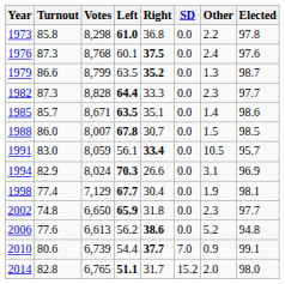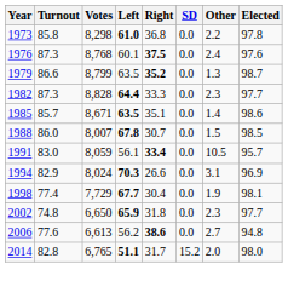 <table class="wikitable sortable" style="font-size: 95%;">
 <tr>
 <th>Year</th>
 <th>Turnout</th>
 <th>Votes</th>
 <th>Left</th>
 <th>Right</th>
 <th><a href='#'>SD</a></th>
 <th>Other</th>
 <th>Elected</th>
 </tr>
 <tr>
 <td><a href='#'>1973</a></td>
 <td>85.8</td>
 <td>8,298</td>
 <td><strong>61.0</strong></td>
 <td>36.8</td>
 <td>0.0</td>
 <td>2.2</td>
 <td>97.8</td>
 </tr>
 <tr>
 <td><a href='#'>1976</a></td>
 <td>87.3</td>
 <td>8,768</td>
 <td>60.1</td>
 <td><strong>37.5</strong></td>
 <td>0.0</td>
 <td>2.4</td>
 <td>97.6</td>
 </tr>
 <tr>
 <td><a href='#'>1979</a></td>
 <td>86.6</td>
 <td>8,799</td>
 <td>63.5</td>
 <td><strong>35.2</strong></td>
 <td>0.0</td>
 <td>1.3</td>
 <td>98.7</td>
 </tr>
 <tr>
 <td><a href='#'>1982</a></td>
 <td>87.3</td>
 <td>8,828</td>
 <td><strong>64.4</strong></td>
 <td>33.3</td>
 <td>0.0</td>
 <td>2.3</td>
 <td>97.7</td>
 </tr>
 <tr>
 <td><a href='#'>1985</a></td>
 <td>85.7</td>
 <td>8,671</td>
 <td><strong>63.5</strong></td>
 <td>35.1</td>
 <td>0.0</td>
 <td>1.4</td>
 <td>98.6</td>
 </tr>
 <tr>
 <td><a href='#'>1988</a></td>
 <td>86.0</td>
 <td>8,007</td>
 <td><strong>67.8</strong></td>
 <td>30.7</td>
 <td>0.0</td>
 <td>1.5</td>
 <td>98.5</td>
 </tr>
 <tr>
 <td><a href='#'>1991</a></td>
 <td>83.0</td>
 <td>8,059</td>
 <td>56.1</td>
 <td><strong>33.4</strong></td>
 <td>0.0</td>
 <td>10.5</td>
 <td>95.7</td>
 </tr>
 <tr>
 <td><a href='#'>1994</a></td>
 <td>82.9</td>
 <td>8,024</td>
 <td><strong>70.3</strong></td>
 <td>26.6</td>
 <td>0.0</td>
 <td>3.1</td>
 <td>96.9</td>
 </tr>
 <tr>
 <td><a href='#'>1998</a></td>
 <td>77.4</td>
-<td>7,129</td>
+<td>7,729</td>
 <td><strong>67.7</strong></td>
 <td>30.4</td>
 <td>0.0</td>
 <td>1.9</td>
 <td>98.1</td>
 </tr>
 <tr>
 <td><a href='#'>2002</a></td>
 <td>74.8</td>
 <td>6,650</td>
 <td><strong>65.9</strong></td>
 <td>31.8</td>
 <td>0.0</td>
 <td>2.3</td>
 <td>97.7</td>
 </tr>
 <tr>
 <td><a href='#'>2006</a></td>
 <td>77.6</td>
 <td>6,613</td>
 <td>56.2</td>
 <td><strong>38.6</strong></td>
 <td>0.0</td>
-<td>5.2</td>
+<td>2.7</td>
 <td>94.8</td>
-</tr>
-<tr>
-<td><a href='#'>2010</a></td>
-<td>80.6</td>
-<td>6,739</td>
-<td>54.4</td>
-<td><strong>37.7</strong></td>
-<td>7.0</td>
-<td>0.9</td>
-<td>99.1</td>
 </tr>
 <tr>
 <td><a href='#'>2014</a></td>
 <td>82.8</td>
 <td>6,765</td>
 <td><strong>51.1</strong></td>
 <td>31.7</td>
 <td>15.2</td>
 <td>2.0</td>
 <td>98.0</td>
 </tr>
 </table>
